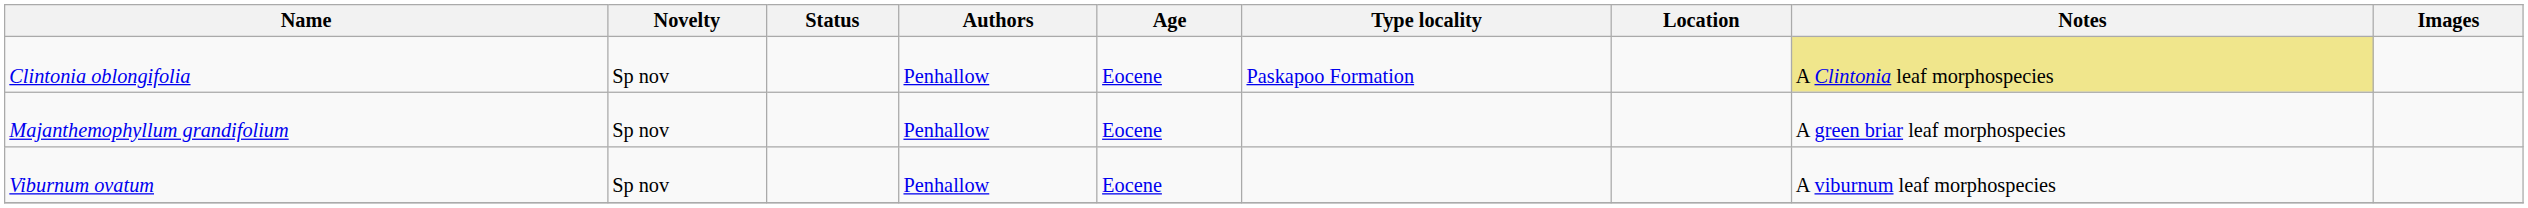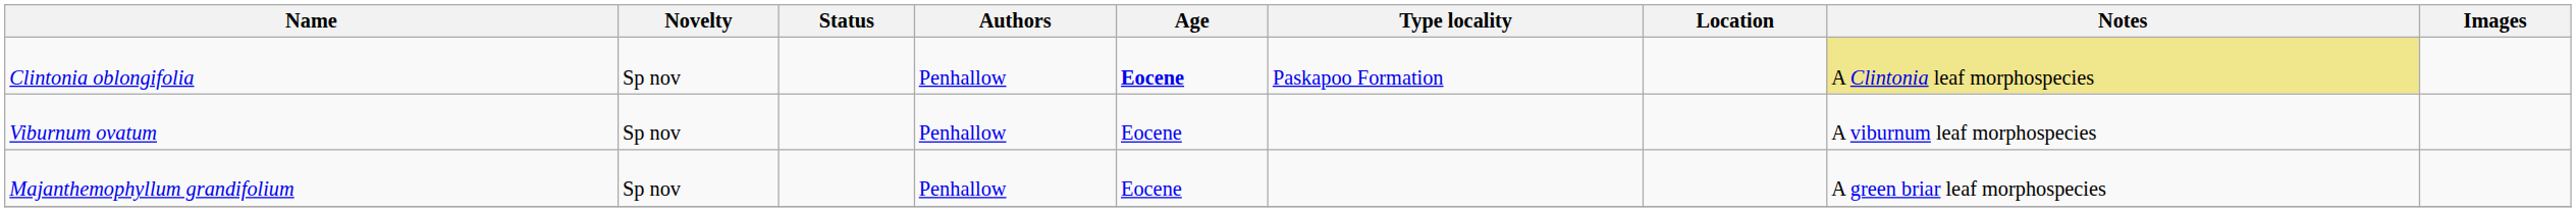 <table class="wikitable sortable" align="center" width="100%">
 <tr>
 <th>Name</th>
 <th>Novelty</th>
 <th>Status</th>
 <th>Authors</th>
 <th>Age</th>
 <th>Type locality</th>
 <th>Location</th>
 <th>Notes</th>
 <th>Images</th>
 </tr>
 <tr>
 <td><br><em><a href='#'>Clintonia oblongifolia</a></em></td>
 <td><br>Sp nov</td>
 <td></td>
 <td><br><a href='#'>Penhallow</a></td>
-<td><br><a href='#'>Eocene</a></td>
+<td><strong><br><a href='#'>Eocene</a></strong></td>
 <td><br><a href='#'>Paskapoo Formation</a></td>
 <td><br><br></td>
 <td style="background: khaki;"><br>A <em><a href='#'>Clintonia</a></em> leaf morphospecies</td>
+<td></td>
+</tr>
+<tr>
+<td><br><em><a href='#'>Viburnum ovatum</a></em></td>
+<td><br>Sp nov</td>
+<td></td>
+<td><br><a href='#'>Penhallow</a></td>
+<td><br><a href='#'>Eocene</a></td>
+<td></td>
+<td><br><br></td>
+<td><br>A <a href='#'>viburnum</a> leaf morphospecies</td>
 <td></td>
 </tr>
 <tr>
 <td><br><em><a href='#'>Majanthemophyllum grandifolium</a></em></td>
 <td><br>Sp nov</td>
 <td></td>
 <td><br><a href='#'>Penhallow</a></td>
 <td><br><a href='#'>Eocene</a></td>
 <td></td>
 <td><br><br></td>
 <td><br>A <a href='#'>green briar</a> leaf morphospecies</td>
 <td></td>
 </tr>
 <tr>
-<td><br><em><a href='#'>Viburnum ovatum</a></em></td>
-<td><br>Sp nov</td>
-<td></td>
-<td><br><a href='#'>Penhallow</a></td>
-<td><br><a href='#'>Eocene</a></td>
-<td></td>
-<td><br><br></td>
-<td><br>A <a href='#'>viburnum</a> leaf morphospecies</td>
-<td></td>
-</tr>
-<tr>
 </tr>
 </table>
